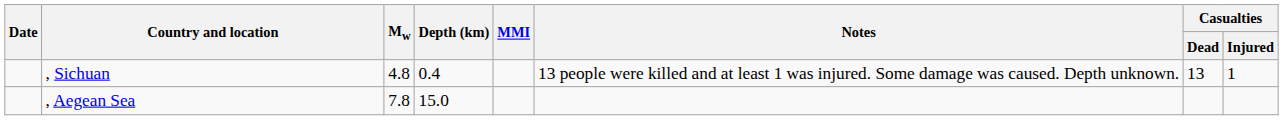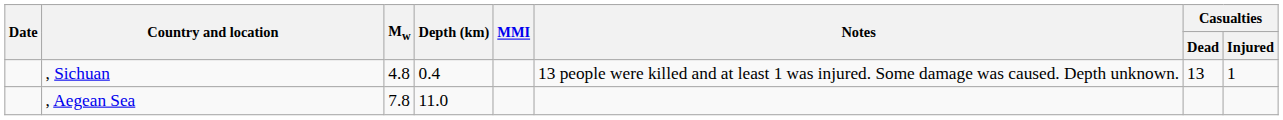 <table class="wikitable sortable sort-under" style="border:1px black; margin-left:1em;">
 <tr>
 <th rowspan="2"><small>Date</small></th>
 <th rowspan="2" style="width: 310px"><small>Country and location</small></th>
 <th rowspan="2"><small>M<sub>w</sub></small></th>
 <th rowspan="2"><small>Depth (km)</small></th>
 <th rowspan="2"><small><a href='#'>MMI</a></small></th>
 <th rowspan="2" class="unsortable"><small>Notes</small></th>
 <th colspan="2"><small>Casualties</small></th>
 </tr>
 <tr>
 <th><small>Dead</small></th>
 <th><small>Injured</small></th>
 </tr>
 <tr>
 <td></td>
 <td>, <a href='#'>Sichuan</a></td>
 <td>4.8</td>
 <td>0.4</td>
 <td></td>
 <td>13 people were killed and at least 1 was injured. Some damage was caused. Depth unknown.</td>
 <td>13</td>
 <td>1</td>
 </tr>
 <tr>
 <td></td>
 <td>, <a href='#'>Aegean Sea</a></td>
 <td>7.8</td>
-<td>15.0</td>
+<td>11.0</td>
 <td></td>
 <td></td>
 <td></td>
 <td></td>
 </tr>
 </table>
